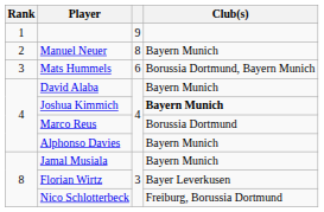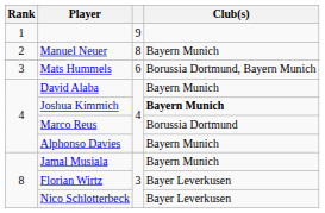 <table class="wikitable">
 <tr>
 <th>Rank</th>
 <th>Player</th>
 <th></th>
 <th>Club(s)</th>
 </tr>
 <tr>
 <td align="center">1</td>
 <td></td>
 <td align="center">9</td>
 <td></td>
 </tr>
 <tr>
 <td align="center">2</td>
 <td> <a href='#'>Manuel Neuer</a></td>
 <td align="center">8</td>
 <td>Bayern Munich</td>
 </tr>
 <tr>
 <td align="center">3</td>
 <td> <a href='#'>Mats Hummels</a></td>
 <td align="center">6</td>
 <td>Borussia Dortmund, Bayern Munich</td>
 </tr>
 <tr>
 <td rowspan="4" align="center">4</td>
 <td> <a href='#'>David Alaba</a></td>
 <td rowspan="4" align="center">4</td>
 <td>Bayern Munich</td>
 </tr>
 <tr>
 <td> <a href='#'>Joshua Kimmich</a></td>
 <td><strong>Bayern Munich</strong></td>
 </tr>
 <tr>
 <td> <a href='#'>Marco Reus</a></td>
 <td>Borussia Dortmund</td>
 </tr>
 <tr>
 <td> <a href='#'>Alphonso Davies</a></td>
 <td>Bayern Munich</td>
 </tr>
 <tr>
 <td rowspan="3" align="center">8</td>
 <td> <a href='#'>Jamal Musiala</a></td>
 <td rowspan="3" align="center">3</td>
 <td>Bayern Munich</td>
 </tr>
 <tr>
 <td> <a href='#'>Florian Wirtz</a></td>
 <td>Bayer Leverkusen</td>
 </tr>
 <tr>
 <td> <a href='#'>Nico Schlotterbeck</a></td>
-<td>Freiburg, Borussia Dortmund</td>
+<td>Bayer Leverkusen</td>
 </tr>
 </table>
